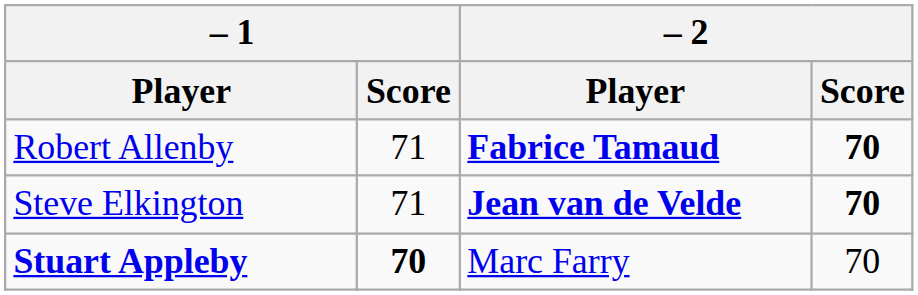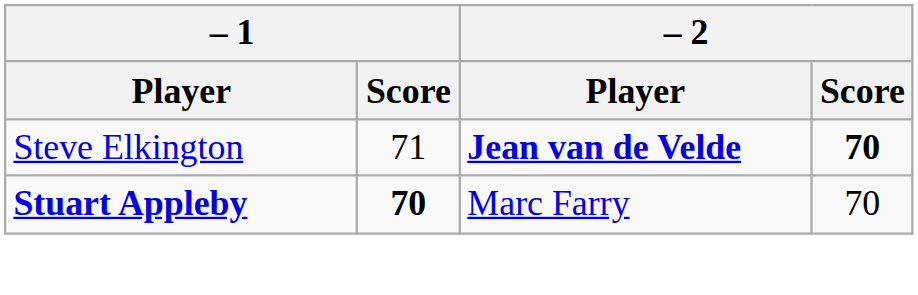 <table class=wikitable>
 <tr>
 <th colspan=2> – 1</th>
 <th colspan=2> – 2</th>
 </tr>
 <tr>
 <th width=150>Player</th>
 <th>Score</th>
 <th width=150>Player</th>
 <th>Score</th>
-</tr>
-<tr>
-<td><a href='#'>Robert Allenby</a></td>
-<td align=center>71</td>
-<td><strong><a href='#'>Fabrice Tamaud</a></strong></td>
-<td align=center><strong>70</strong></td>
 </tr>
 <tr>
 <td><a href='#'>Steve Elkington</a></td>
 <td align=center>71</td>
 <td><strong><a href='#'>Jean van de Velde</a></strong></td>
 <td align=center><strong>70</strong></td>
 </tr>
 <tr>
 <td><strong><a href='#'>Stuart Appleby</a></strong></td>
 <td align=center><strong>70</strong></td>
 <td><a href='#'>Marc Farry</a></td>
 <td align=center>70</td>
 </tr>
 </table>
